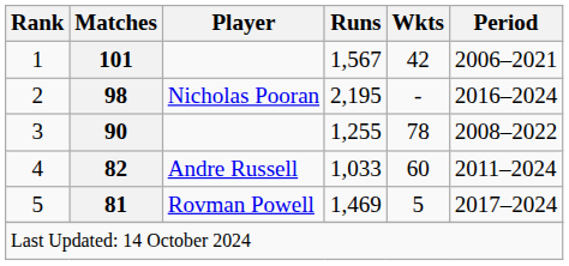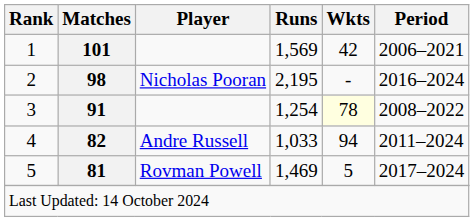 <table class="wikitable plainrowheaders sortable">
 <tr>
 <th scope=col>Rank</th>
 <th scope=col>Matches</th>
 <th scope=col>Player</th>
 <th scope=col>Runs</th>
 <th scope=col>Wkts</th>
 <th scope=col>Period</th>
 </tr>
 <tr>
 <td align=center>1</td>
 <th scope=row style=text-align:center;>101</th>
 <td></td>
-<td align=center>1,567</td>
+<td align=center>1,569</td>
 <td align=center>42</td>
 <td>2006–2021</td>
 </tr>
 <tr>
 <td align=center>2</td>
 <th scope=row style=text-align:center;>98</th>
 <td><a href='#'>Nicholas Pooran</a></td>
 <td align=center>2,195</td>
 <td align=center>-</td>
 <td>2016–2024</td>
 </tr>
 <tr>
 <td align=center>3</td>
-<th scope=row style=text-align:center;>90</th>
+<th scope=row style=text-align:center;>91</th>
 <td></td>
-<td align=center>1,255</td>
-<td align=center>78</td>
+<td align=center>1,254</td>
+<td align=center style="background: lightyellow;">78</td>
 <td>2008–2022</td>
 </tr>
 <tr>
 <td align=center>4</td>
 <th scope=row style=text-align:center;>82</th>
 <td><a href='#'>Andre Russell</a></td>
 <td align=center>1,033</td>
-<td align=center>60</td>
+<td align=center>94</td>
 <td>2011–2024</td>
 </tr>
 <tr>
 <td align=center>5</td>
 <th scope=row style=text-align:center;>81</th>
 <td><a href='#'>Rovman Powell</a></td>
 <td align=center>1,469</td>
 <td align=center>5</td>
 <td>2017–2024</td>
 </tr>
 <tr>
 </tr>
 <tr class=sortbottom>
 <td colspan=6><small>Last Updated: 14 October 2024</small></td>
 </tr>
 </table>
